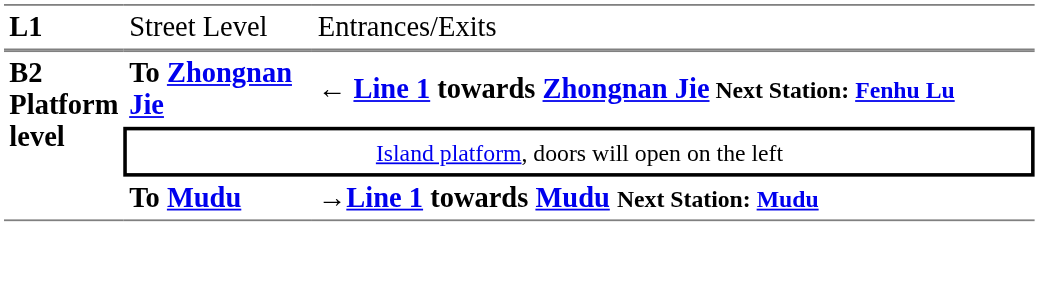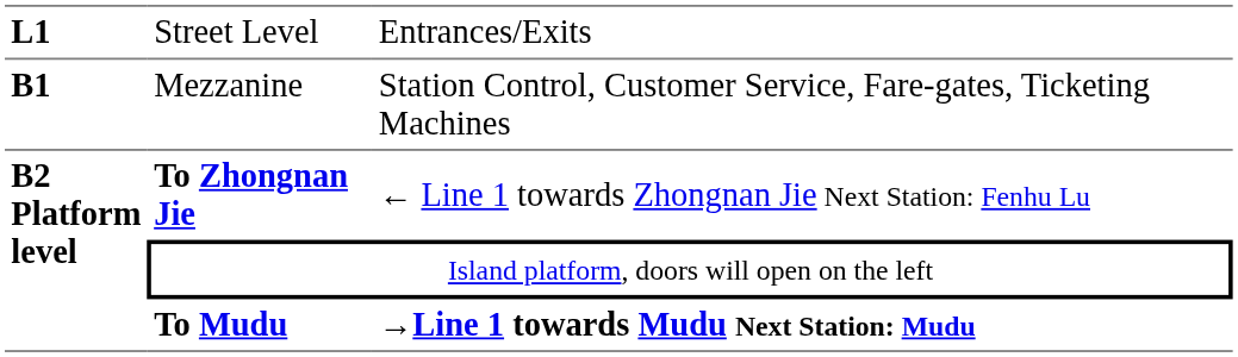 <table table border=0 cellspacing=0 cellpadding=3>
 <tr>
 <td style="border-top:solid 1px gray;border-bottom:solid 1px gray;" valign=top width=50><strong>L1</strong></td>
 <td style="border-top:solid 1px gray;border-bottom:solid 1px gray;" valign=top width=100>Street Level</td>
 <td style="border-top:solid 1px gray;border-bottom:solid 1px gray;" valign=top width=400>Entrances/Exits</td>
 </tr>
 <tr>
+<td valign=top width=50><strong>B1</strong></td>
+<td valign=top width=100>Mezzanine</td>
+<td valign=top width=400>Station Control, Customer Service, Fare-gates, Ticketing Machines</td>
+</tr>
+<tr>
 <td style="border-top:solid 1px gray;border-bottom:solid 1px gray;" valign=top width=50 rowspan=3><strong>B2<br>Platform level</strong></td>
 <td style="border-top:solid 1px gray;" width=100><span><strong>To <a href='#'>Zhongnan Jie</a></strong></span></td>
-<td style="border-top:solid 1px gray;" width=400><strong>← <a href='#'>Line 1</a>  towards <a href='#'>Zhongnan Jie</a><small> Next Station: <a href='#'>Fenhu Lu</a></small></strong></td>
+<td style="border-top:solid 1px gray;" width=400>← <a href='#'>Line 1</a>  towards <a href='#'>Zhongnan Jie</a><small> Next Station: <a href='#'>Fenhu Lu</a></small></td>
 </tr>
 <tr>
 <td style="border-bottom:solid 2px black;border-top:solid 2px black;border-right:solid 2px black;border-left:solid 2px black;text-align:center;" colspan=2><small><a href='#'>Island platform</a>, doors will open on the left</small></td>
 </tr>
 <tr>
 <td style="border-bottom:solid 1px gray;"><span><strong>To <a href='#'>Mudu</a></strong></span></td>
 <td style="border-bottom:solid 1px gray;"><strong>→<a href='#'>Line 1</a>  towards <a href='#'>Mudu</a> <small> Next Station: <a href='#'>Mudu</a></small></strong></td>
 </tr>
 </table>
